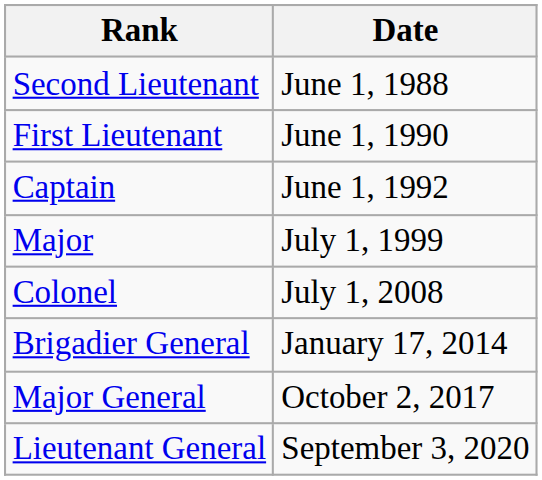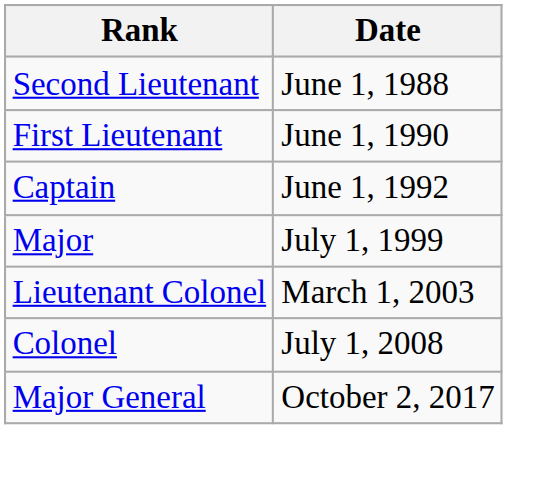 <table class="wikitable">
 <tr>
 <th>Rank</th>
 <th>Date</th>
 </tr>
 <tr>
 <td> <a href='#'>Second Lieutenant</a></td>
 <td>June 1, 1988</td>
 </tr>
 <tr>
 <td> <a href='#'>First Lieutenant</a></td>
 <td>June 1, 1990</td>
 </tr>
 <tr>
 <td> <a href='#'>Captain</a></td>
 <td>June 1, 1992</td>
 </tr>
 <tr>
 <td> <a href='#'>Major</a></td>
 <td>July 1, 1999</td>
 </tr>
 <tr>
+<td> <a href='#'>Lieutenant Colonel</a></td>
+<td>March 1, 2003</td>
+</tr>
+<tr>
 <td> <a href='#'>Colonel</a></td>
 <td>July 1, 2008</td>
-</tr>
-<tr>
-<td> <a href='#'>Brigadier General</a></td>
-<td>January 17, 2014</td>
 </tr>
 <tr>
 <td> <a href='#'>Major General</a></td>
 <td>October 2, 2017</td>
 </tr>
-<tr>
-<td> <a href='#'>Lieutenant General</a></td>
-<td>September 3, 2020</td>
-</tr>
 </table>
